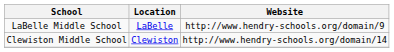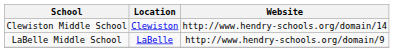 <table class="wikitable" style="text-align:center">
 <tr>
 <th>School</th>
 <th>Location</th>
 <th>Website</th>
 </tr>
 <tr>
+<td>Clewiston Middle School</td>
+<td><a href='#'>Clewiston</a></td>
+<td>http://www.hendry-schools.org/domain/14</td>
+</tr>
+<tr>
 <td>LaBelle Middle School</td>
 <td><a href='#'>LaBelle</a></td>
 <td>http://www.hendry-schools.org/domain/9</td>
 </tr>
 <tr>
-<td>Clewiston Middle School</td>
-<td><a href='#'>Clewiston</a></td>
-<td>http://www.hendry-schools.org/domain/14</td>
-</tr>
-<tr>
 </tr>
 </table>
